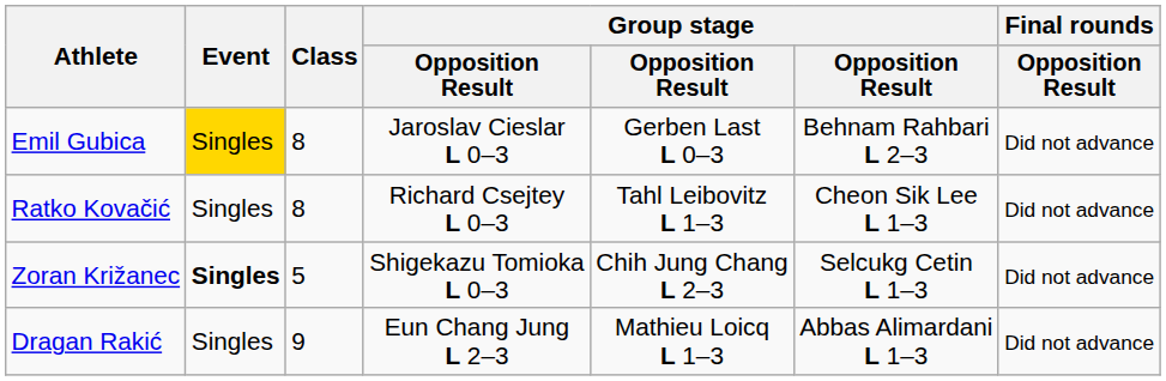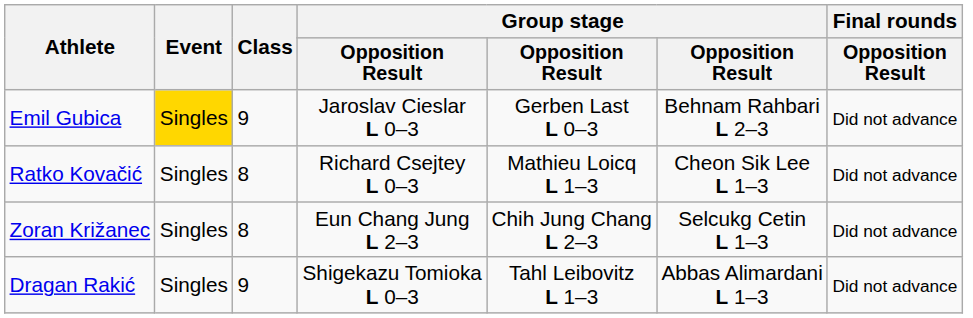 <table class="wikitable" border="1" style="font-size:90%">
 <tr>
 <th rowspan=2>Athlete</th>
 <th rowspan=2>Event</th>
 <th rowspan=2>Class</th>
 <th colspan=3>Group stage</th>
 <th colspan=2>Final rounds</th>
 </tr>
 <tr style="font-size:95%">
 <th>Opposition<br>Result</th>
 <th>Opposition<br>Result</th>
 <th>Opposition<br>Result</th>
 <th>Opposition<br>Result</th>
 </tr>
 <tr>
 <td><a href='#'>Emil Gubica</a></td>
 <td style="background: gold;">Singles</td>
-<td>8</td>
+<td>9</td>
 <td align=center>Jaroslav Cieslar<br><strong>L</strong> 0–3</td>
 <td align=center>Gerben Last<br><strong>L</strong> 0–3</td>
 <td align=center>Behnam Rahbari<br><strong>L</strong> 2–3</td>
 <td colspan=2 align=center><small>Did not advance</small></td>
 </tr>
 <tr>
 <td><a href='#'>Ratko Kovačić</a></td>
 <td>Singles</td>
 <td>8</td>
 <td align=center>Richard Csejtey<br><strong>L</strong> 0–3</td>
-<td align=center>Tahl Leibovitz<br><strong>L</strong> 1–3</td>
+<td align=center>Mathieu Loicq<br><strong>L</strong> 1–3</td>
 <td align=center>Cheon Sik Lee<br><strong>L</strong> 1–3</td>
 <td colspan=2 align=center><small>Did not advance</small></td>
 </tr>
 <tr>
 <td><a href='#'>Zoran Križanec</a></td>
-<td><strong>Singles</strong></td>
-<td>5</td>
-<td align=center>Shigekazu Tomioka<br><strong>L</strong> 0–3</td>
+<td>Singles</td>
+<td>8</td>
+<td align=center>Eun Chang Jung<br><strong>L</strong> 2–3</td>
 <td align=center>Chih Jung Chang<br><strong>L</strong> 2–3</td>
 <td align=center>Selcukg Cetin<br><strong>L</strong> 1–3</td>
 <td colspan=2 align=center><small>Did not advance</small></td>
 </tr>
 <tr>
 <td><a href='#'>Dragan Rakić</a></td>
 <td>Singles</td>
 <td>9</td>
-<td align=center>Eun Chang Jung<br><strong>L</strong> 2–3</td>
-<td align=center>Mathieu Loicq<br><strong>L</strong> 1–3</td>
+<td align=center>Shigekazu Tomioka<br><strong>L</strong> 0–3</td>
+<td align=center>Tahl Leibovitz<br><strong>L</strong> 1–3</td>
 <td align=center>Abbas Alimardani<br><strong>L</strong> 1–3</td>
 <td colspan=2 align=center><small>Did not advance</small></td>
 </tr>
 </table>
